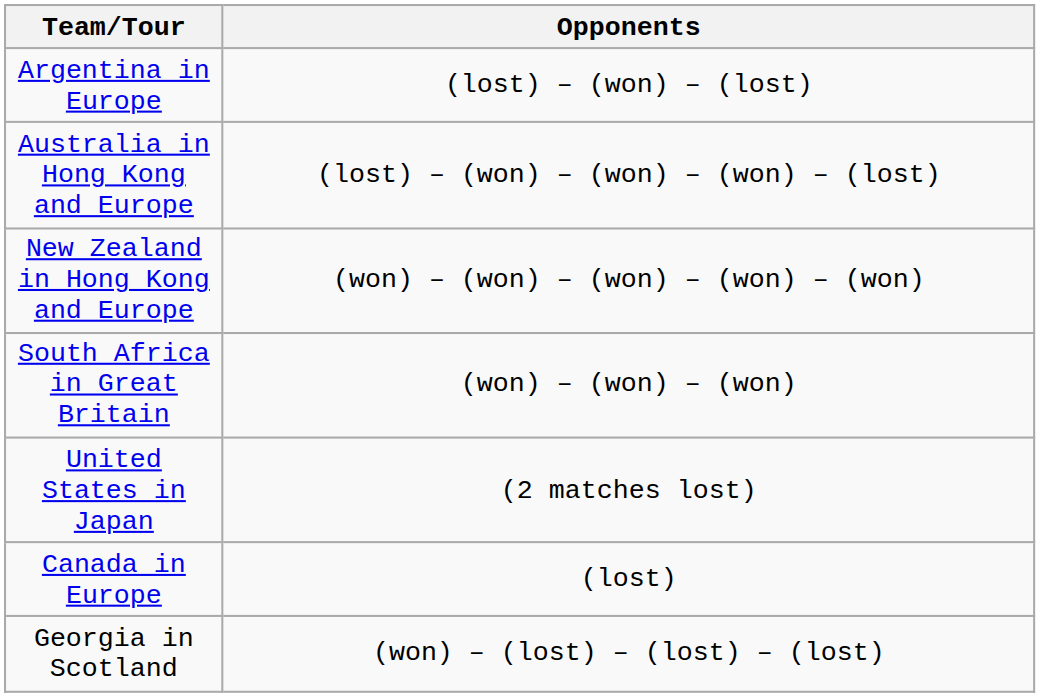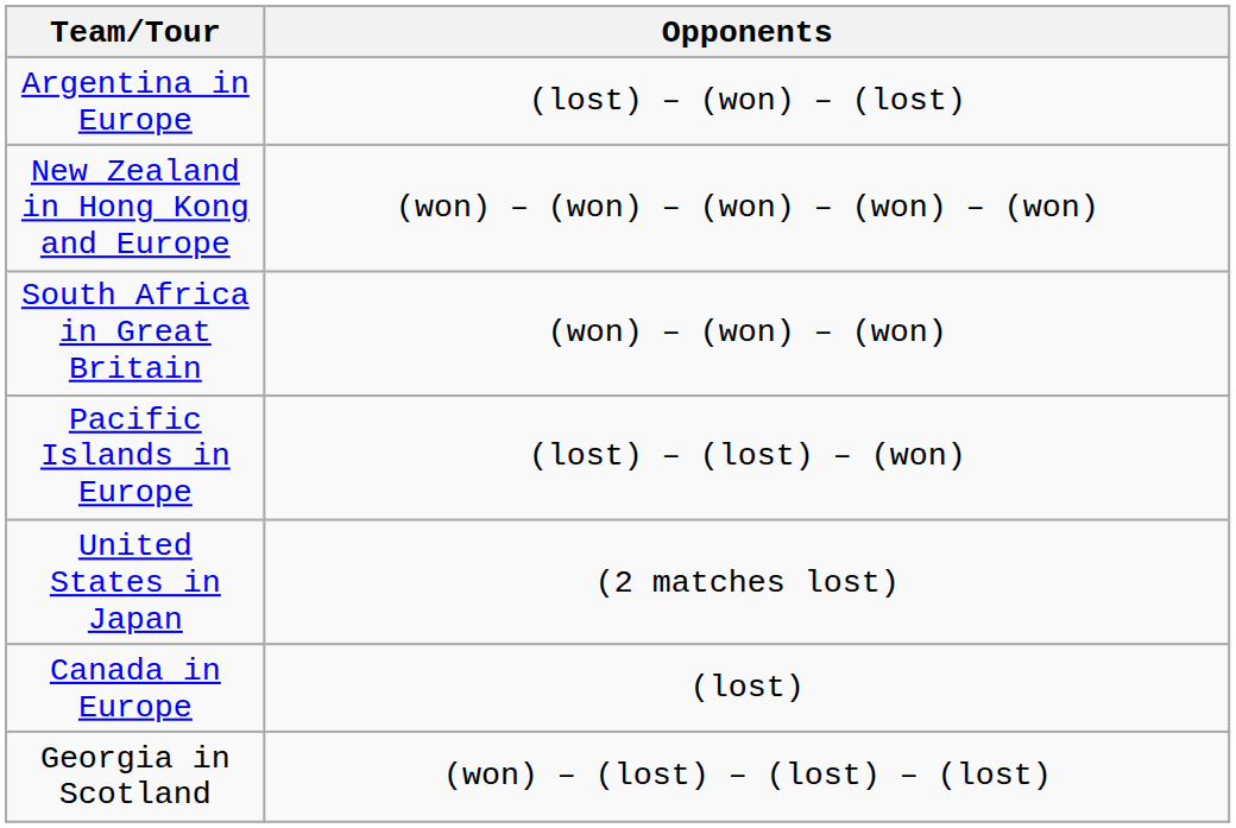 <table class="wikitable" style="text-align:center">
 <tr>
 <th style="width:100px">Team/Tour</th>
 <th style="width:390px">Opponents</th>
 </tr>
 <tr>
 <td><a href='#'>Argentina in Europe</a></td>
 <td align=center> (lost) –  (won) –  (lost)</td>
 </tr>
 <tr>
-<td><a href='#'>Australia in Hong Kong and Europe</a></td>
-<td align=center> (lost) –  (won) –  (won) –  (won) –  (lost)</td>
-</tr>
-<tr>
 <td><a href='#'>New Zealand in Hong Kong and Europe</a></td>
 <td align=center> (won) –  (won) –  (won) –  (won) –  (won)</td>
 </tr>
 <tr>
 <td><a href='#'>South Africa in Great Britain</a></td>
 <td align=center> (won) –  (won) –  (won)</td>
+</tr>
+<tr>
+<td><a href='#'>Pacific Islands in Europe</a></td>
+<td align=center> (lost) –  (lost) –  (won)</td>
 </tr>
 <tr>
 <td><a href='#'>United States in Japan</a></td>
 <td align=center> (2 matches lost)</td>
 </tr>
 <tr>
 <td><a href='#'>Canada in Europe</a></td>
 <td align=center> (lost)</td>
 </tr>
 <tr>
 <td>Georgia in Scotland</td>
 <td align=center> (won) –  (lost) –  (lost) –  (lost)</td>
 </tr>
 </table>
